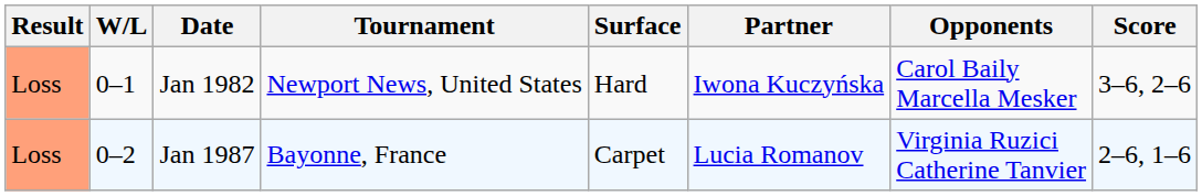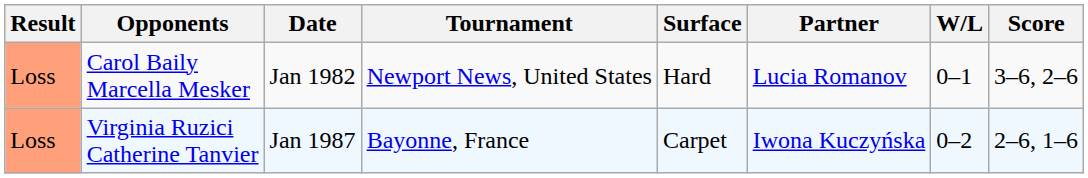 <table class="wikitable">
 <tr>
 <th>Result</th>
-<th>W/L</th>
+<th>Opponents</th>
 <th>Date</th>
 <th>Tournament</th>
 <th>Surface</th>
 <th>Partner</th>
-<th>Opponents</th>
+<th>W/L</th>
 <th>Score</th>
 </tr>
 <tr>
 <td style="background:#ffa07a;">Loss</td>
-<td>0–1</td>
+<td> <a href='#'>Carol Baily</a> <br>  <a href='#'>Marcella Mesker</a></td>
 <td>Jan 1982</td>
 <td><a href='#'>Newport News</a>, United States</td>
 <td>Hard</td>
-<td> <a href='#'>Iwona Kuczyńska</a></td>
-<td> <a href='#'>Carol Baily</a> <br>  <a href='#'>Marcella Mesker</a></td>
+<td> <a href='#'>Lucia Romanov</a></td>
+<td>0–1</td>
 <td>3–6, 2–6</td>
 </tr>
 <tr style="background:#f0f8ff;">
 <td style="background:#ffa07a;">Loss</td>
-<td>0–2</td>
+<td> <a href='#'>Virginia Ruzici</a> <br>  <a href='#'>Catherine Tanvier</a></td>
 <td>Jan 1987</td>
 <td><a href='#'>Bayonne</a>, France</td>
 <td>Carpet</td>
-<td> <a href='#'>Lucia Romanov</a></td>
-<td> <a href='#'>Virginia Ruzici</a> <br>  <a href='#'>Catherine Tanvier</a></td>
+<td> <a href='#'>Iwona Kuczyńska</a></td>
+<td>0–2</td>
 <td>2–6, 1–6</td>
 </tr>
 </table>
